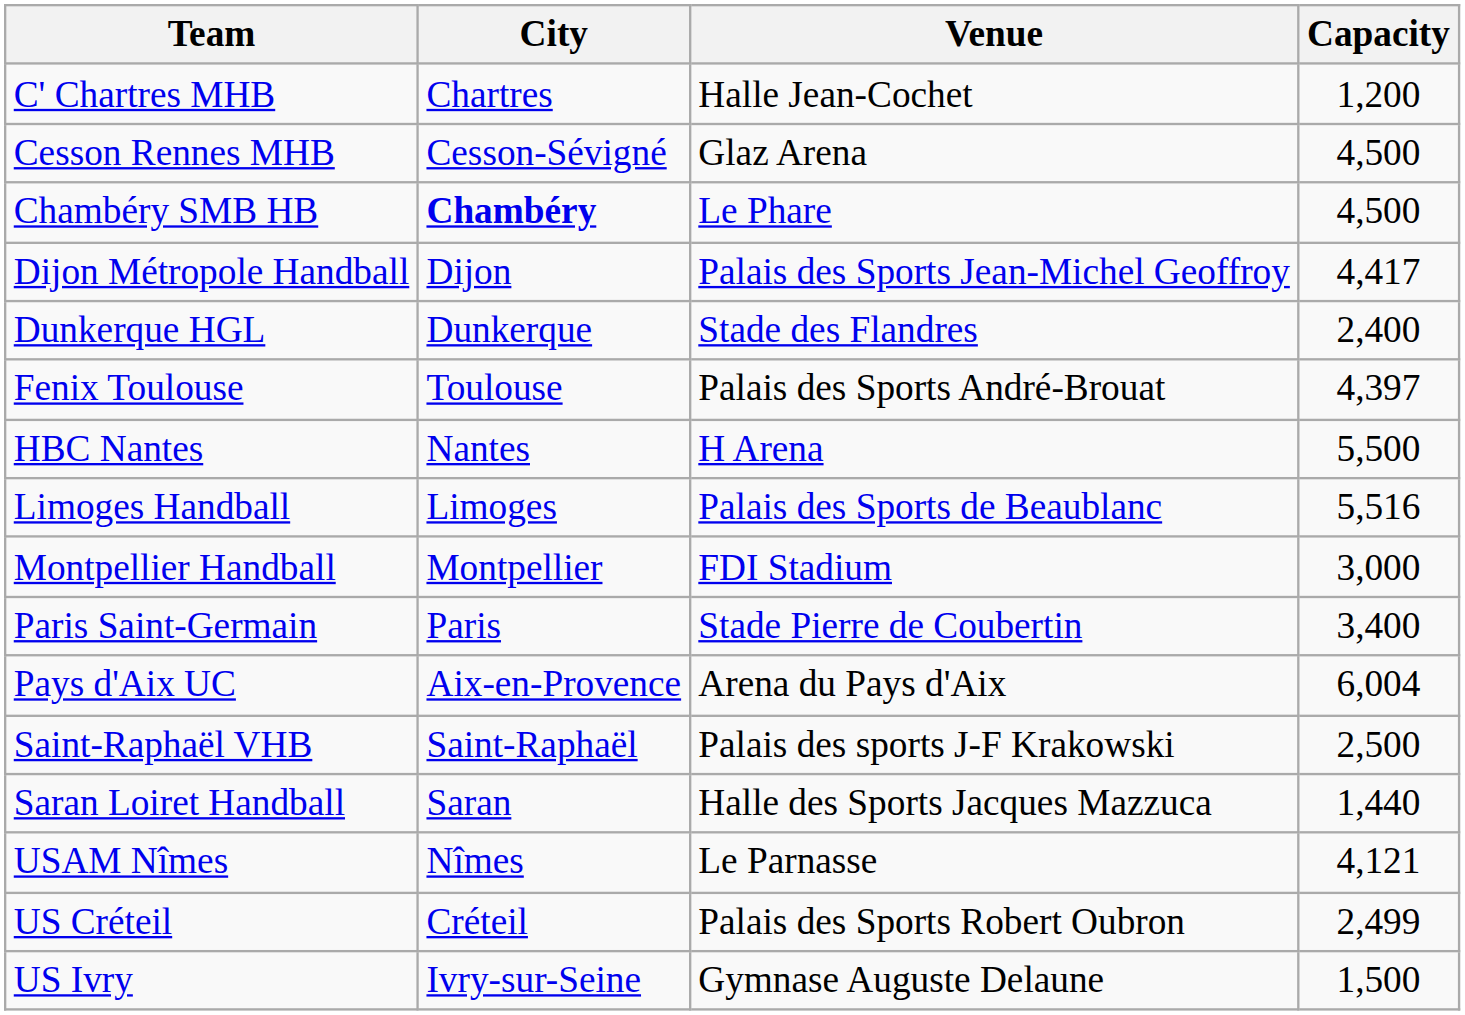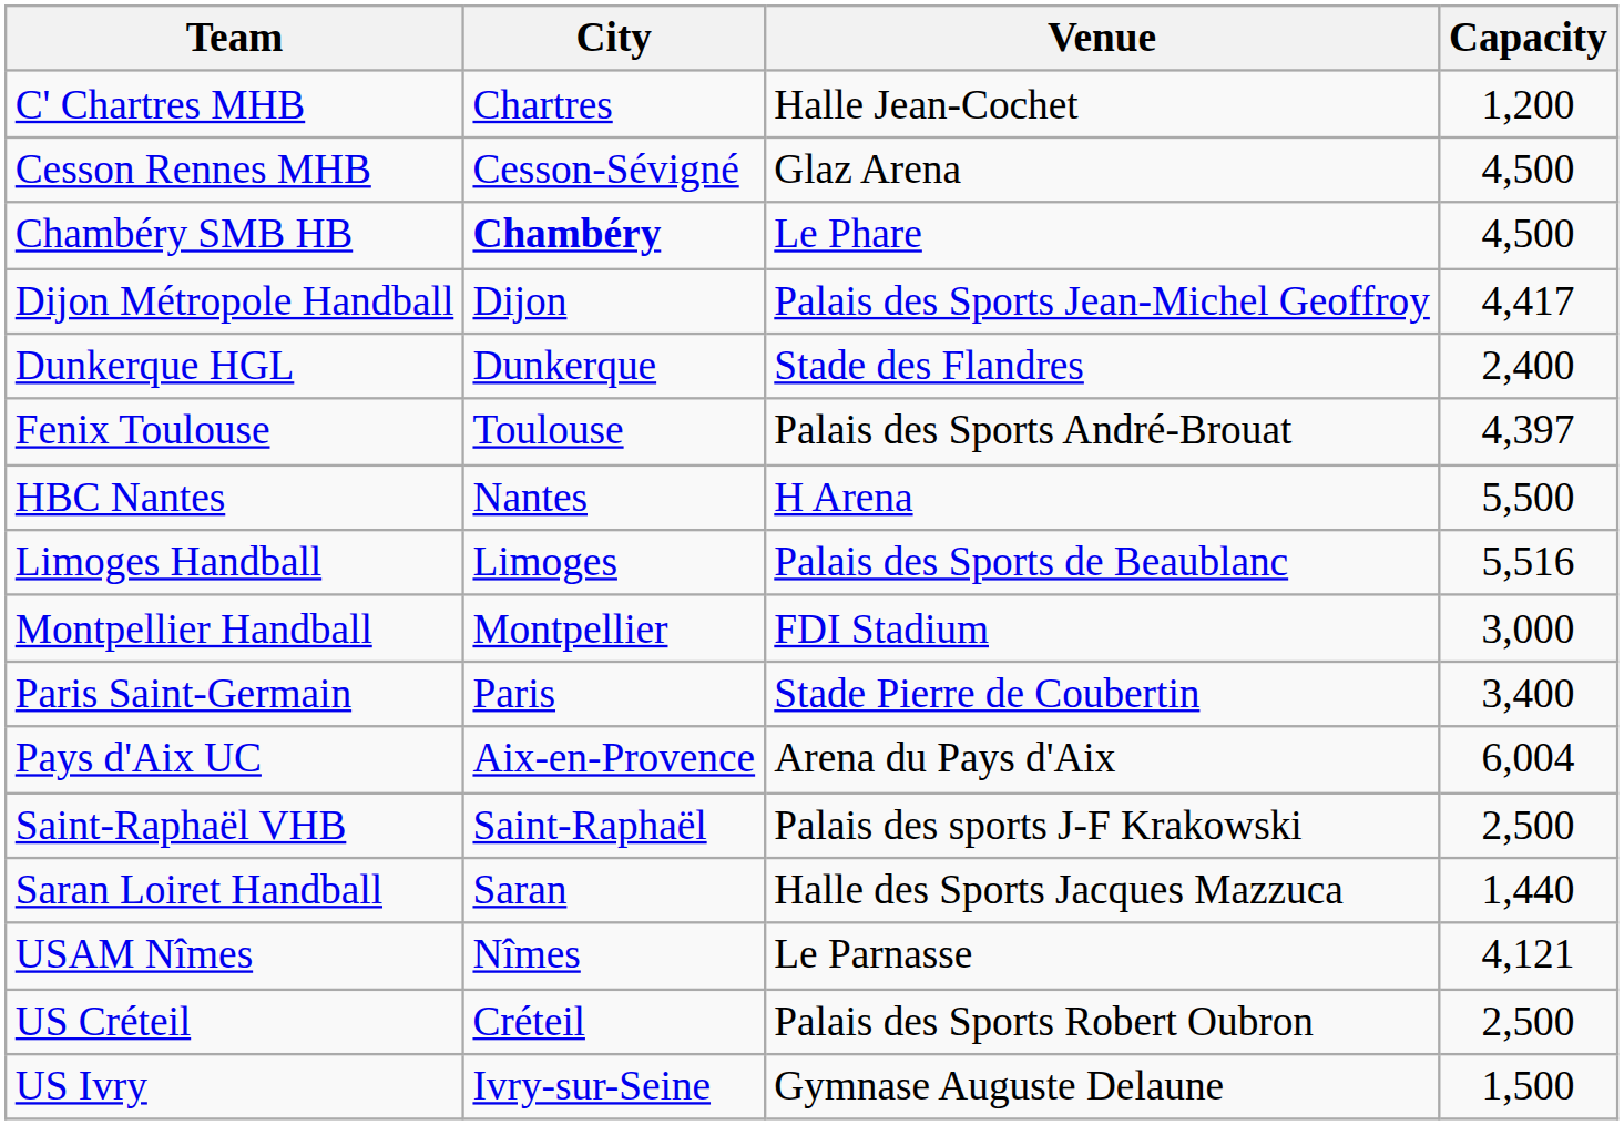 <table class="wikitable sortable">
 <tr>
 <th>Team</th>
 <th>City</th>
 <th>Venue</th>
 <th>Capacity</th>
 </tr>
 <tr>
 <td><a href='#'>C' Chartres MHB</a></td>
 <td><a href='#'>Chartres</a></td>
 <td>Halle Jean-Cochet</td>
 <td align="center">1,200</td>
 </tr>
 <tr>
 <td><a href='#'>Cesson Rennes MHB</a></td>
 <td><a href='#'>Cesson-Sévigné</a></td>
 <td>Glaz Arena</td>
 <td align="center">4,500</td>
 </tr>
 <tr>
 <td><a href='#'>Chambéry SMB HB</a></td>
 <td><strong><a href='#'>Chambéry</a></strong></td>
 <td><a href='#'>Le Phare</a></td>
 <td align="center">4,500</td>
 </tr>
 <tr>
 <td><a href='#'>Dijon Métropole Handball</a></td>
 <td><a href='#'>Dijon</a></td>
 <td><a href='#'>Palais des Sports Jean-Michel Geoffroy</a></td>
 <td align="center">4,417</td>
 </tr>
 <tr>
 <td><a href='#'>Dunkerque HGL</a></td>
 <td><a href='#'>Dunkerque</a></td>
 <td><a href='#'>Stade des Flandres</a></td>
 <td align="center">2,400</td>
 </tr>
 <tr>
 <td><a href='#'>Fenix Toulouse</a></td>
 <td><a href='#'>Toulouse</a></td>
 <td>Palais des Sports André-Brouat</td>
 <td align="center">4,397</td>
 </tr>
 <tr>
 <td><a href='#'>HBC Nantes</a></td>
 <td><a href='#'>Nantes</a></td>
 <td><a href='#'>H Arena</a></td>
 <td align="center">5,500</td>
 </tr>
 <tr>
 <td><a href='#'>Limoges Handball</a></td>
 <td><a href='#'>Limoges</a></td>
 <td><a href='#'>Palais des Sports de Beaublanc</a></td>
 <td align="center">5,516</td>
 </tr>
 <tr>
 <td><a href='#'>Montpellier Handball</a></td>
 <td><a href='#'>Montpellier</a></td>
 <td><a href='#'>FDI Stadium</a></td>
 <td align="center">3,000</td>
 </tr>
 <tr>
 <td><a href='#'>Paris Saint-Germain</a></td>
 <td><a href='#'>Paris</a></td>
 <td><a href='#'>Stade Pierre de Coubertin</a></td>
 <td align="center">3,400</td>
 </tr>
 <tr>
 <td><a href='#'>Pays d'Aix UC</a></td>
 <td><a href='#'>Aix-en-Provence</a></td>
 <td>Arena du Pays d'Aix</td>
 <td align="center">6,004</td>
 </tr>
 <tr>
 <td><a href='#'>Saint-Raphaël VHB</a></td>
 <td><a href='#'>Saint-Raphaël</a></td>
 <td>Palais des sports J-F Krakowski</td>
 <td align="center">2,500</td>
 </tr>
 <tr>
 <td><a href='#'>Saran Loiret Handball</a></td>
 <td><a href='#'>Saran</a></td>
 <td>Halle des Sports Jacques Mazzuca</td>
 <td align="center">1,440</td>
 </tr>
 <tr>
 <td><a href='#'>USAM Nîmes</a></td>
 <td><a href='#'>Nîmes</a></td>
 <td>Le Parnasse</td>
 <td align="center">4,121</td>
 </tr>
 <tr>
 <td><a href='#'>US Créteil</a></td>
 <td><a href='#'>Créteil</a></td>
 <td>Palais des Sports Robert Oubron</td>
-<td align="center">2,499</td>
+<td align="center">2,500</td>
 </tr>
 <tr>
 <td><a href='#'>US Ivry</a></td>
 <td><a href='#'>Ivry-sur-Seine</a></td>
 <td>Gymnase Auguste Delaune</td>
 <td align="center">1,500</td>
 </tr>
 </table>
